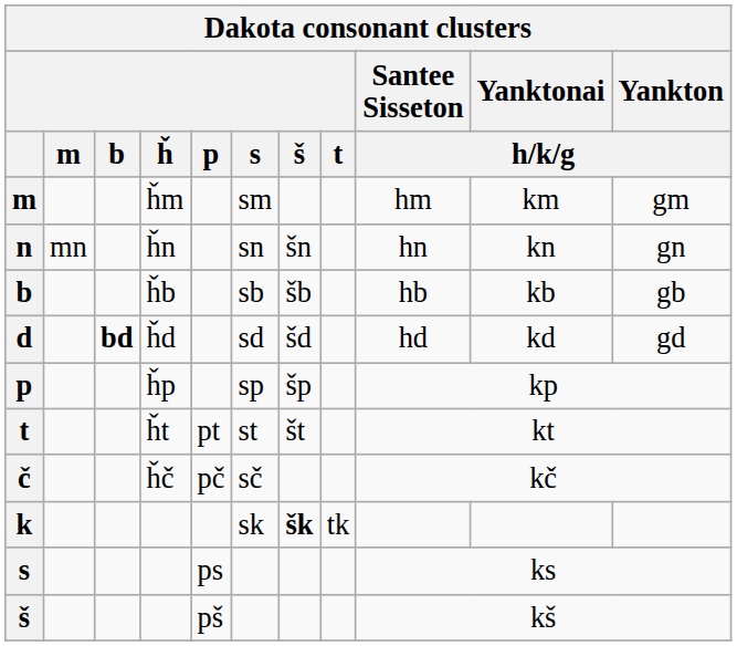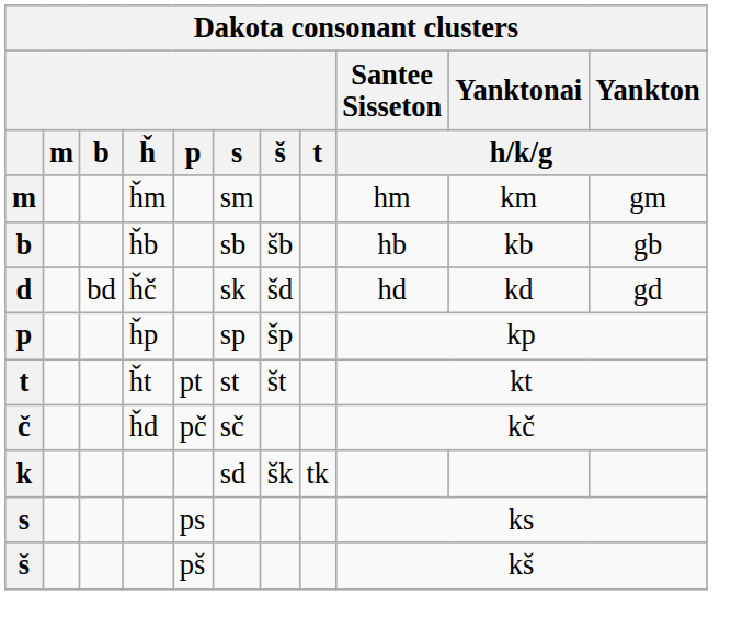 <table class="wikitable">
 <tr>
 <th colspan=11>Dakota consonant clusters</th>
 </tr>
 <tr>
 <th colspan=8></th>
 <th>Santee <br> Sisseton</th>
 <th>Yanktonai</th>
 <th>Yankton</th>
 </tr>
 <tr>
 <th></th>
 <th>m</th>
 <th>b</th>
 <th>ȟ</th>
 <th>p</th>
 <th>s</th>
 <th>š</th>
 <th>t</th>
 <th colspan="3">h/k/g</th>
 </tr>
 <tr>
 <th>m</th>
 <td></td>
 <td></td>
 <td>ȟm</td>
 <td></td>
 <td>sm</td>
 <td></td>
 <td></td>
 <td align="center">hm</td>
 <td align="center">km</td>
 <td align="center">gm</td>
 </tr>
 <tr>
-<th>n</th>
-<td>mn</td>
-<td></td>
-<td>ȟn</td>
-<td></td>
-<td>sn</td>
-<td>šn</td>
-<td></td>
-<td align="center">hn</td>
-<td align="center">kn</td>
-<td align="center">gn</td>
-</tr>
-<tr>
 <th>b</th>
 <td></td>
 <td></td>
 <td>ȟb</td>
 <td></td>
 <td>sb</td>
 <td>šb</td>
 <td></td>
 <td align="center">hb</td>
 <td align="center">kb</td>
 <td align="center">gb</td>
 </tr>
 <tr>
 <th>d</th>
 <td></td>
-<td><strong>bd</strong></td>
-<td>ȟd</td>
+<td>bd</td>
+<td>ȟč</td>
 <td></td>
-<td>sd</td>
+<td>sk</td>
 <td>šd</td>
 <td></td>
 <td align="center">hd</td>
 <td align="center">kd</td>
 <td align="center">gd</td>
 </tr>
 <tr>
 <th>p</th>
 <td></td>
 <td></td>
 <td>ȟp</td>
 <td></td>
 <td>sp</td>
 <td>šp</td>
 <td></td>
 <td colspan="3" align="center">kp</td>
 </tr>
 <tr>
 <th>t</th>
 <td></td>
 <td></td>
 <td>ȟt</td>
 <td>pt</td>
 <td>st</td>
 <td>št</td>
 <td></td>
 <td colspan="3" align="center">kt</td>
 </tr>
 <tr>
 <th>č</th>
 <td></td>
 <td></td>
-<td>ȟč</td>
+<td>ȟd</td>
 <td>pč</td>
 <td>sč</td>
 <td></td>
 <td></td>
 <td colspan="3" align="center">kč</td>
 </tr>
 <tr>
 <th>k</th>
 <td></td>
 <td></td>
 <td></td>
 <td></td>
-<td>sk</td>
-<td><strong>šk</strong></td>
+<td>sd</td>
+<td>šk</td>
 <td>tk</td>
 <td></td>
 <td></td>
 <td></td>
 </tr>
 <tr>
 <th>s</th>
 <td></td>
 <td></td>
 <td></td>
 <td>ps</td>
 <td></td>
 <td></td>
 <td></td>
 <td colspan="3" align="center">ks</td>
 </tr>
 <tr>
 <th>š</th>
 <td></td>
 <td></td>
 <td></td>
 <td>pš</td>
 <td></td>
 <td></td>
 <td></td>
 <td colspan="3" align="center">kš</td>
 </tr>
 </table>
